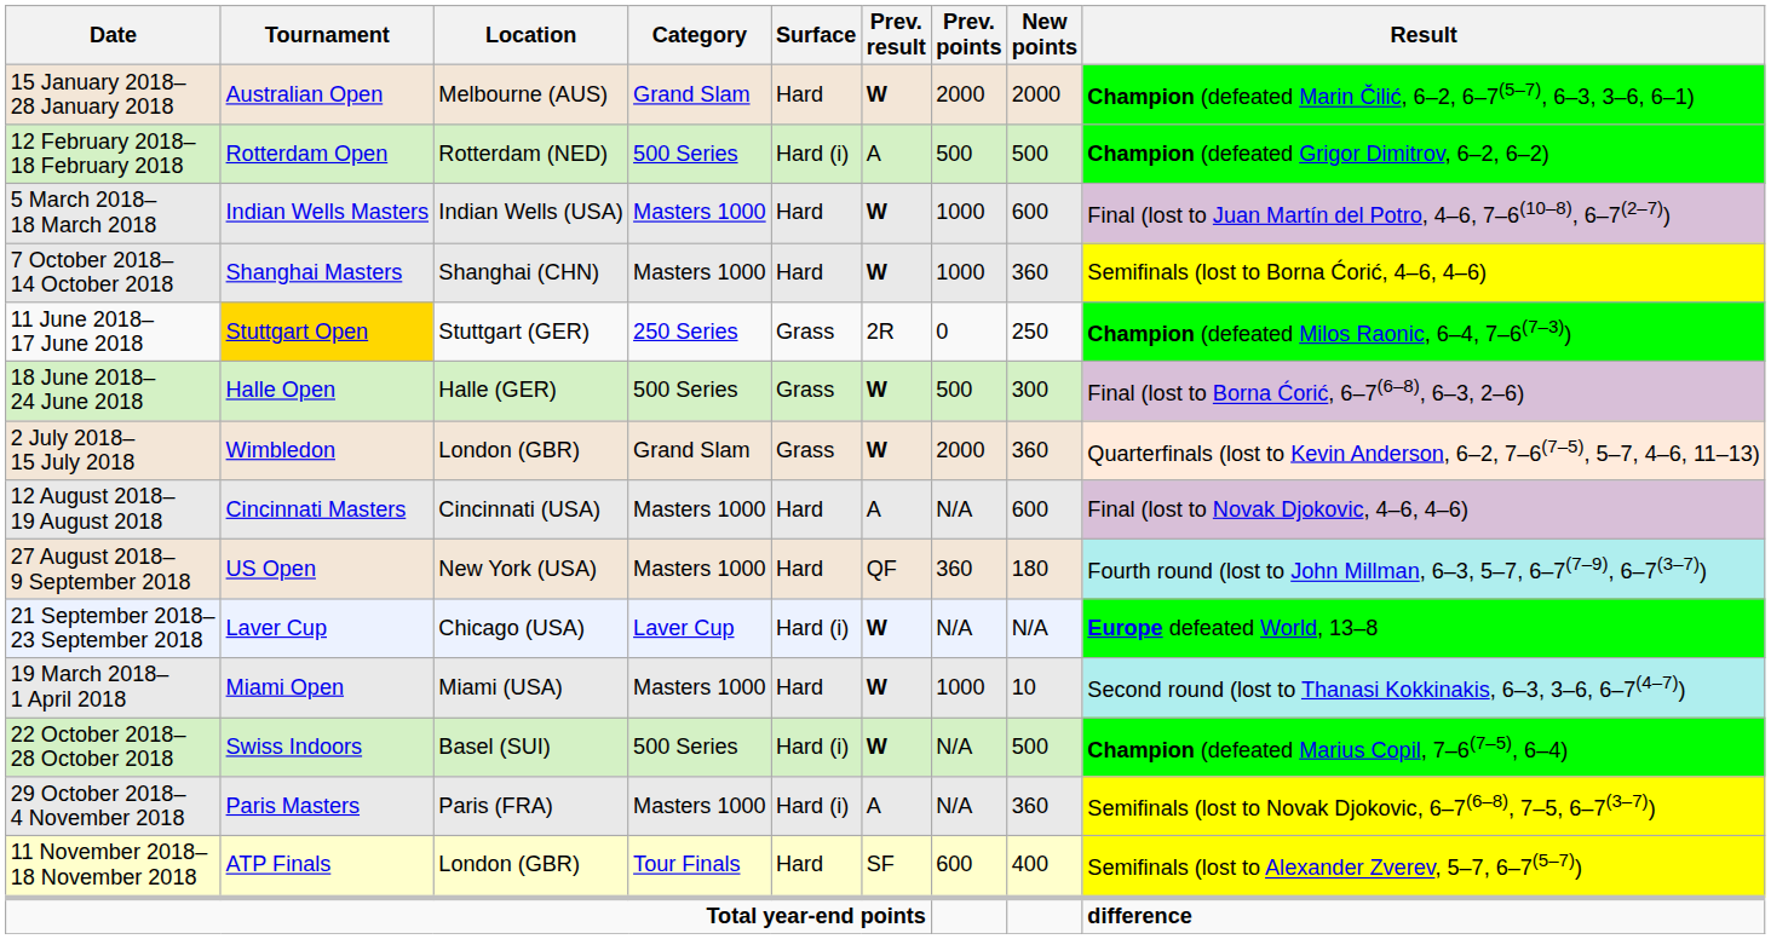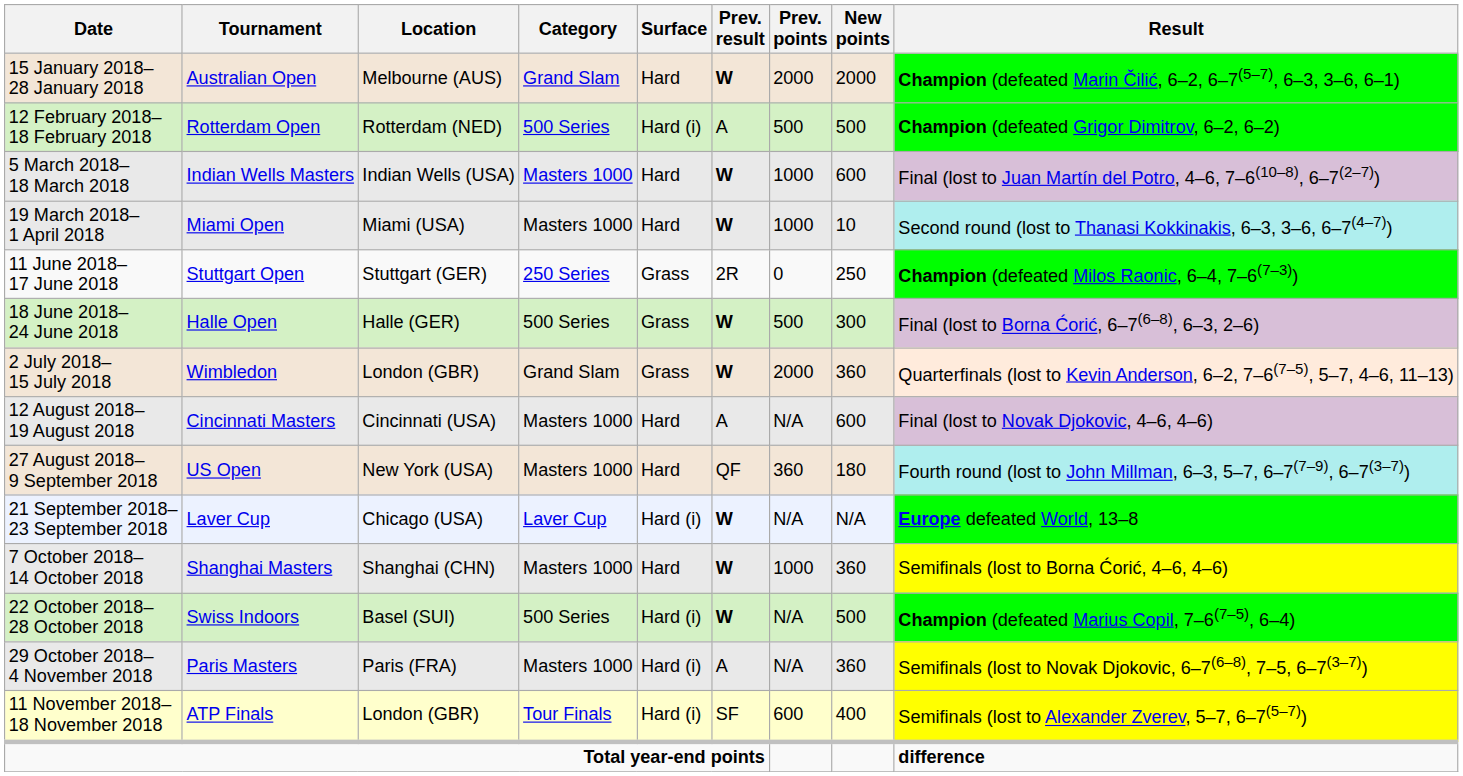 <table class="wikitable" style="text-align:left">
 <tr>
 <th style="width:150px">Date</th>
 <th>Tournament</th>
 <th>Location</th>
 <th>Category</th>
 <th>Surface</th>
 <th>Prev.<br>result</th>
 <th>Prev.<br>points</th>
 <th>New<br>points</th>
 <th>Result</th>
 </tr>
 <tr style="background:#F3E6D7;">
 <td>15 January 2018–<br>28 January 2018</td>
 <td><a href='#'>Australian Open</a></td>
 <td>Melbourne (AUS)</td>
 <td><a href='#'>Grand Slam</a></td>
 <td>Hard</td>
 <td><strong>W</strong></td>
 <td>2000</td>
 <td>2000</td>
 <td style="background:lime;"><strong>Champion</strong> (defeated <a href='#'>Marin Čilić</a>, 6–2, 6–7<sup>(5–7)</sup>, 6–3, 3–6, 6–1)</td>
 </tr>
 <tr style="background:#D4F1C5;">
 <td>12 February 2018–<br> 18 February 2018</td>
 <td><a href='#'>Rotterdam Open</a></td>
 <td>Rotterdam (NED)</td>
 <td><a href='#'>500 Series</a></td>
 <td>Hard (i)</td>
 <td>A</td>
 <td>500</td>
 <td>500</td>
 <td style="background:lime;"><strong>Champion</strong> (defeated <a href='#'>Grigor Dimitrov</a>, 6–2, 6–2)</td>
 </tr>
 <tr style="background:#E9E9E9;">
 <td>5 March 2018–<br>18 March 2018</td>
 <td><a href='#'>Indian Wells Masters</a></td>
 <td>Indian Wells (USA)</td>
 <td><a href='#'>Masters 1000</a></td>
 <td>Hard</td>
 <td><strong>W</strong></td>
 <td>1000</td>
 <td>600</td>
 <td style="background:thistle;">Final (lost to <a href='#'>Juan Martín del Potro</a>, 4–6, 7–6<sup>(10–8)</sup>, 6–7<sup>(2–7)</sup>)</td>
 </tr>
 <tr style="background:#E9E9E9;">
-<td>7 October 2018–<br>14 October 2018</td>
-<td><a href='#'>Shanghai Masters</a></td>
-<td>Shanghai (CHN)</td>
+<td>19 March 2018–<br>1 April 2018</td>
+<td><a href='#'>Miami Open</a></td>
+<td>Miami (USA)</td>
 <td>Masters 1000</td>
 <td>Hard</td>
 <td><strong>W</strong></td>
 <td>1000</td>
-<td>360</td>
-<td style="background:yellow;">Semifinals (lost to Borna Ćorić, 4–6, 4–6)</td>
+<td>10</td>
+<td style="background:#afeeee;">Second round (lost to <a href='#'>Thanasi Kokkinakis</a>, 6–3, 3–6, 6–7<sup>(4–7)</sup>)</td>
 </tr>
 <tr>
 <td>11 June 2018–<br>17 June 2018</td>
-<td style="background: gold;"><a href='#'>Stuttgart Open</a></td>
+<td><a href='#'>Stuttgart Open</a></td>
 <td>Stuttgart (GER)</td>
 <td><a href='#'>250 Series</a></td>
 <td>Grass</td>
 <td>2R</td>
 <td>0</td>
 <td>250</td>
 <td style="background:lime;"><strong>Champion</strong> (defeated <a href='#'>Milos Raonic</a>, 6–4, 7–6<sup>(7–3)</sup>)</td>
 </tr>
 <tr style="background:#D4F1C5;">
 <td>18 June 2018–<br>24 June 2018</td>
 <td><a href='#'>Halle Open</a></td>
 <td>Halle (GER)</td>
 <td>500 Series</td>
 <td>Grass</td>
 <td><strong>W</strong></td>
 <td>500</td>
 <td>300</td>
 <td style="background:thistle;">Final (lost to <a href='#'>Borna Ćorić</a>, 6–7<sup>(6–8)</sup>, 6–3, 2–6)</td>
 </tr>
 <tr style="background:#F3E6D7;">
 <td>2 July 2018–<br>15 July 2018</td>
 <td><a href='#'>Wimbledon</a></td>
 <td>London (GBR)</td>
 <td>Grand Slam</td>
 <td>Grass</td>
 <td><strong>W</strong></td>
 <td>2000</td>
 <td>360</td>
 <td style="background:#ffebdc;">Quarterfinals (lost to <a href='#'>Kevin Anderson</a>, 6–2, 7–6<sup>(7–5)</sup>, 5–7, 4–6, 11–13)</td>
 </tr>
 <tr style="background:#E9E9E9;">
 <td>12 August 2018–<br>19 August 2018</td>
 <td><a href='#'>Cincinnati Masters</a></td>
 <td>Cincinnati (USA)</td>
 <td>Masters 1000</td>
 <td>Hard</td>
 <td>A</td>
 <td>N/A</td>
 <td>600</td>
 <td style="background:thistle;">Final (lost to <a href='#'>Novak Djokovic</a>, 4–6, 4–6)</td>
 </tr>
 <tr style="background:#F3E6D7;">
 <td>27 August 2018–<br>9 September 2018</td>
 <td><a href='#'>US Open</a></td>
 <td>New York (USA)</td>
 <td>Masters 1000</td>
 <td>Hard</td>
 <td>QF</td>
 <td>360</td>
 <td>180</td>
 <td style="background:#afeeee;">Fourth round (lost to <a href='#'>John Millman</a>, 6–3, 5–7, 6–7<sup>(7–9)</sup>, 6–7<sup>(3–7)</sup>)</td>
 </tr>
 <tr style="background:#ECF2FF;">
 <td>21 September 2018–<br>23 September 2018</td>
 <td><a href='#'>Laver Cup</a></td>
 <td>Chicago (USA)</td>
 <td><a href='#'>Laver Cup</a></td>
 <td>Hard (i)</td>
 <td><strong>W</strong></td>
 <td>N/A</td>
 <td>N/A</td>
 <td style="background:lime;"><strong> <a href='#'>Europe</a></strong> defeated  <a href='#'>World</a>, 13–8</td>
 </tr>
 <tr style="background:#E9E9E9;">
-<td>19 March 2018–<br>1 April 2018</td>
-<td><a href='#'>Miami Open</a></td>
-<td>Miami (USA)</td>
+<td>7 October 2018–<br>14 October 2018</td>
+<td><a href='#'>Shanghai Masters</a></td>
+<td>Shanghai (CHN)</td>
 <td>Masters 1000</td>
 <td>Hard</td>
 <td><strong>W</strong></td>
 <td>1000</td>
-<td>10</td>
-<td style="background:#afeeee;">Second round (lost to <a href='#'>Thanasi Kokkinakis</a>, 6–3, 3–6, 6–7<sup>(4–7)</sup>)</td>
+<td>360</td>
+<td style="background:yellow;">Semifinals (lost to Borna Ćorić, 4–6, 4–6)</td>
 </tr>
 <tr style="background:#D4F1C5;">
 <td>22 October 2018–<br>28 October 2018</td>
 <td><a href='#'>Swiss Indoors</a></td>
 <td>Basel (SUI)</td>
 <td>500 Series</td>
 <td>Hard (i)</td>
 <td><strong>W</strong></td>
 <td>N/A</td>
 <td>500</td>
 <td style="background:lime;"><strong>Champion</strong> (defeated <a href='#'>Marius Copil</a>, 7–6<sup>(7–5)</sup>, 6–4)</td>
 </tr>
 <tr style="background:#E9E9E9;">
 <td>29 October 2018–<br>4 November 2018</td>
 <td><a href='#'>Paris Masters</a></td>
 <td>Paris (FRA)</td>
 <td>Masters 1000</td>
 <td>Hard (i)</td>
 <td>A</td>
 <td>N/A</td>
 <td>360</td>
 <td style="background:yellow;">Semifinals (lost to Novak Djokovic, 6–7<sup>(6–8)</sup>, 7–5, 6–7<sup>(3–7)</sup>)</td>
 </tr>
 <tr style="background:#FFFFCC;">
 <td>11 November 2018–<br>18 November 2018</td>
 <td><a href='#'>ATP Finals</a></td>
 <td>London (GBR)</td>
 <td><a href='#'>Tour Finals</a></td>
-<td>Hard</td>
+<td>Hard (i)</td>
 <td>SF</td>
 <td>600</td>
 <td>400</td>
 <td style="background:yellow;">Semifinals (lost to <a href='#'>Alexander Zverev</a>, 5–7, 6–7<sup>(5–7)</sup>)</td>
 </tr>
 <tr style="border-top:4px solid silver;"|>
 <td colspan=6 align=right><strong>Total year-end points</strong></td>
 <td></td>
 <td></td>
 <td>  <strong>difference</strong></td>
 </tr>
 </table>
